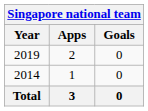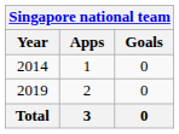 <table class="wikitable" style="text-align:center">
 <tr>
 <th colspan=3><a href='#'>Singapore national team</a></th>
 </tr>
 <tr>
 <th>Year</th>
 <th>Apps</th>
 <th>Goals</th>
 </tr>
 <tr>
-<td>2019</td>
-<td>2</td>
+<td>2014</td>
+<td>1</td>
 <td>0</td>
 </tr>
 <tr>
-<td>2014</td>
-<td>1</td>
+<td>2019</td>
+<td>2</td>
 <td>0</td>
 </tr>
 <tr>
 <th>Total</th>
 <th>3</th>
 <th>0</th>
 </tr>
 </table>
